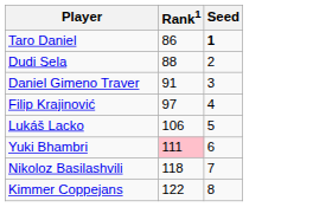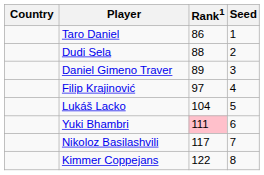 <table class="sortable wikitable">
 <tr>
+<th width="70">Country</th>
 <th width="175">Player</th>
 <th>Rank<sup>1</sup></th>
 <th>Seed</th>
 </tr>
 <tr>
+<td></td>
 <td><a href='#'>Taro Daniel</a></td>
 <td>86</td>
-<td><strong>1</strong></td>
+<td>1</td>
 </tr>
 <tr>
+<td></td>
 <td><a href='#'>Dudi Sela</a></td>
 <td>88</td>
 <td>2</td>
 </tr>
 <tr>
+<td></td>
 <td><a href='#'>Daniel Gimeno Traver</a></td>
-<td>91</td>
+<td>89</td>
 <td>3</td>
 </tr>
 <tr>
+<td></td>
 <td><a href='#'>Filip Krajinović</a></td>
 <td>97</td>
 <td>4</td>
 </tr>
 <tr>
+<td></td>
 <td><a href='#'>Lukáš Lacko</a></td>
-<td>106</td>
+<td>104</td>
 <td>5</td>
 </tr>
 <tr>
+<td></td>
 <td><a href='#'>Yuki Bhambri</a></td>
 <td style="background: pink;">111</td>
 <td>6</td>
 </tr>
 <tr>
+<td></td>
 <td><a href='#'>Nikoloz Basilashvili</a></td>
-<td>118</td>
+<td>117</td>
 <td>7</td>
 </tr>
 <tr>
+<td></td>
 <td><a href='#'>Kimmer Coppejans</a></td>
 <td>122</td>
 <td>8</td>
 </tr>
 </table>
